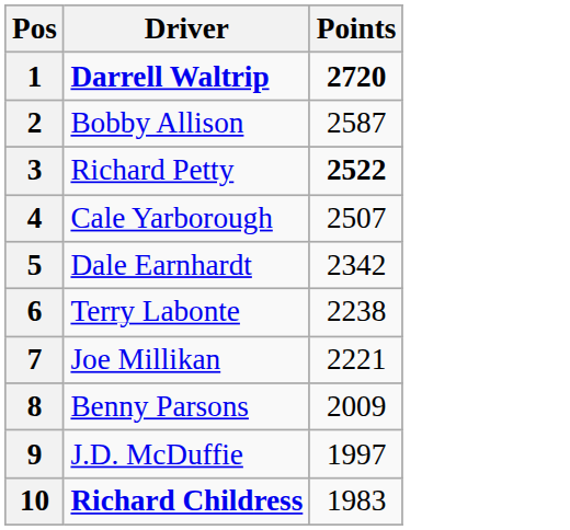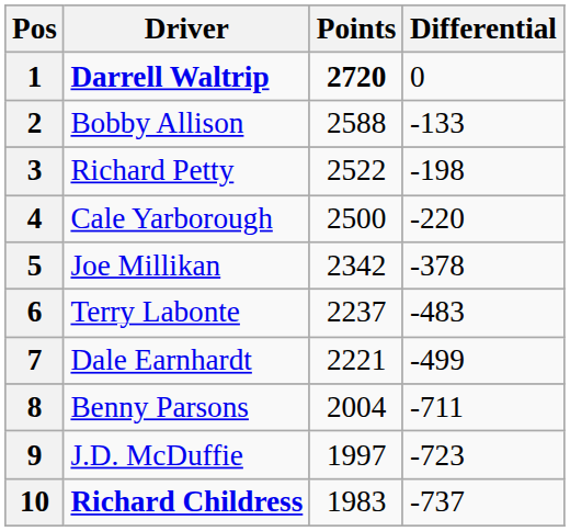 <table class="wikitable">
 <tr>
 <th>Pos</th>
 <th>Driver</th>
 <th>Points</th>
+<th>Differential</th>
 </tr>
 <tr>
 <th>1 </th>
 <td><strong><a href='#'>Darrell Waltrip</a></strong></td>
 <td style="text-align:center;"><strong>2720</strong></td>
+<td>0</td>
 </tr>
 <tr>
 <th>2 </th>
 <td><a href='#'>Bobby Allison</a></td>
-<td style="text-align:center;">2587</td>
+<td style="text-align:center;">2588</td>
+<td>-133</td>
 </tr>
 <tr>
 <th>3 </th>
 <td><a href='#'>Richard Petty</a></td>
-<td style="text-align:center;"><strong>2522</strong></td>
+<td style="text-align:center;">2522</td>
+<td>-198</td>
 </tr>
 <tr>
 <th>4 </th>
 <td><a href='#'>Cale Yarborough</a></td>
-<td style="text-align:center;">2507</td>
+<td style="text-align:center;">2500</td>
+<td>-220</td>
 </tr>
 <tr>
 <th>5 </th>
-<td><a href='#'>Dale Earnhardt</a></td>
+<td><a href='#'>Joe Millikan</a></td>
 <td style="text-align:center;">2342</td>
+<td>-378</td>
 </tr>
 <tr>
 <th>6 </th>
 <td><a href='#'>Terry Labonte</a></td>
-<td style="text-align:center;">2238</td>
+<td style="text-align:center;">2237</td>
+<td>-483</td>
 </tr>
 <tr>
 <th>7 </th>
-<td><a href='#'>Joe Millikan</a></td>
+<td><a href='#'>Dale Earnhardt</a></td>
 <td style="text-align:center;">2221</td>
+<td>-499</td>
 </tr>
 <tr>
 <th>8 </th>
 <td><a href='#'>Benny Parsons</a></td>
-<td style="text-align:center;">2009</td>
+<td style="text-align:center;">2004</td>
+<td>-711</td>
 </tr>
 <tr>
 <th>9 </th>
 <td><a href='#'>J.D. McDuffie</a></td>
 <td style="text-align:center;">1997</td>
+<td>-723</td>
 </tr>
 <tr>
 <th>10 </th>
 <td><strong><a href='#'>Richard Childress</a></strong></td>
 <td style="text-align:center;">1983</td>
+<td>-737</td>
 </tr>
 </table>
